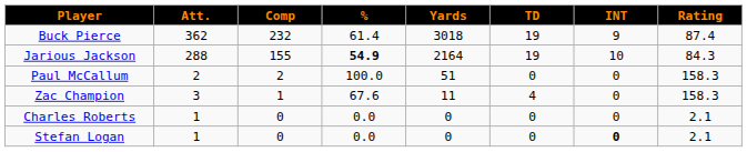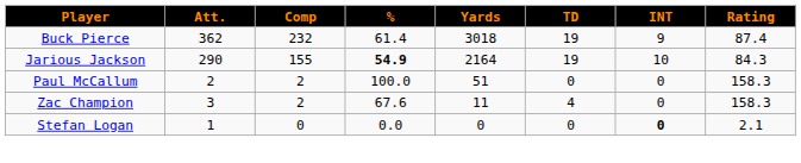 <table class="wikitable sortable">
 <tr>
 <th style="background:black;color:#FF8800;" width="16%">Player</th>
 <th style="background:black;color:#FF8800;" width="9%">Att.</th>
 <th style="background:black;color:#FF8800;" width="9%">Comp</th>
 <th style="background:black;color:#FF8800;" width="9%">%</th>
 <th style="background:black;color:#FF8800;" width="9%">Yards</th>
 <th style="background:black;color:#FF8800;" width="9%">TD</th>
 <th style="background:black;color:#FF8800;" width="9%">INT</th>
 <th style="background:black;color:#FF8800;" width="9%">Rating</th>
 </tr>
 <tr align="center">
 <td><a href='#'>Buck Pierce</a></td>
 <td>362</td>
 <td>232</td>
 <td>61.4</td>
 <td>3018</td>
 <td>19</td>
 <td>9</td>
 <td>87.4</td>
 </tr>
 <tr align="center">
 <td><a href='#'>Jarious Jackson</a></td>
-<td>288</td>
+<td>290</td>
 <td>155</td>
 <td><strong>54.9</strong></td>
 <td>2164</td>
 <td>19</td>
 <td>10</td>
 <td>84.3</td>
 </tr>
 <tr align="center">
 <td><a href='#'>Paul McCallum</a></td>
 <td>2</td>
 <td>2</td>
 <td>100.0</td>
 <td>51</td>
 <td>0</td>
 <td>0</td>
 <td>158.3</td>
 </tr>
 <tr align="center">
 <td><a href='#'>Zac Champion</a></td>
 <td>3</td>
-<td>1</td>
+<td>2</td>
 <td>67.6</td>
 <td>11</td>
 <td>4</td>
 <td>0</td>
 <td>158.3</td>
-</tr>
-<tr align="center">
-<td><a href='#'>Charles Roberts</a></td>
-<td>1</td>
-<td>0</td>
-<td>0.0</td>
-<td>0</td>
-<td>0</td>
-<td>0</td>
-<td>2.1</td>
 </tr>
 <tr align="center">
 <td><a href='#'>Stefan Logan</a></td>
 <td>1</td>
 <td>0</td>
 <td>0.0</td>
 <td>0</td>
 <td>0</td>
 <td><strong>0</strong></td>
 <td>2.1</td>
 </tr>
 </table>
